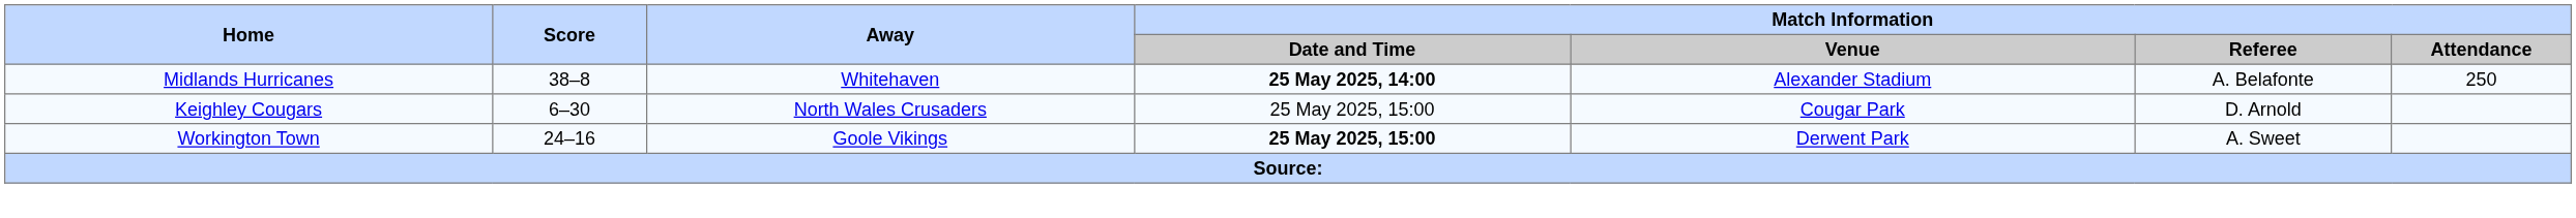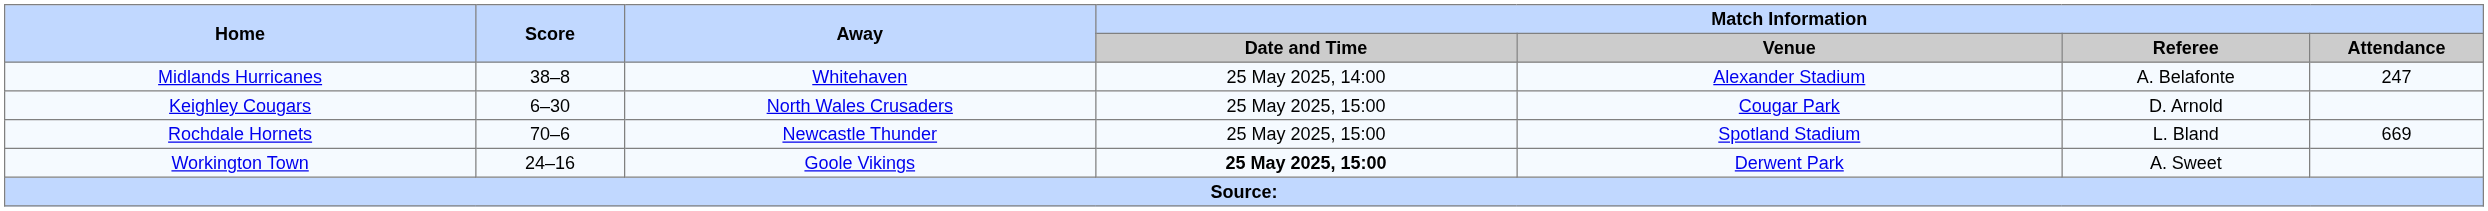 <table border=1 style="border-collapse:collapse; font-size:90%; text-align:center;" cellpadding=3 cellspacing=0 width=100%>
 <tr bgcolor=#C1D8FF>
 <th scope="col" rowspan=2 width=19%>Home</th>
 <th scope="col" rowspan=2 width=6%>Score</th>
 <th scope="col" rowspan=2 width=19%>Away</th>
 <th colspan=4>Match Information</th>
 </tr>
 <tr bgcolor=#CCCCCC>
 <th scope="col" width=17%>Date and Time</th>
 <th scope="col" width=22%>Venue</th>
 <th scope="col" width=10%>Referee</th>
 <th scope="col" width=7%>Attendance</th>
 </tr>
 <tr bgcolor=#F5FAFF>
 <td> <a href='#'>Midlands Hurricanes</a></td>
 <td>38–8</td>
 <td> <a href='#'>Whitehaven</a></td>
-<td><strong>25 May 2025, 14:00</strong></td>
+<td>25 May 2025, 14:00</td>
 <td><a href='#'>Alexander Stadium</a></td>
 <td>A. Belafonte</td>
-<td>250</td>
+<td>247</td>
 </tr>
 <tr bgcolor=#F5FAFF>
 <td> <a href='#'>Keighley Cougars</a></td>
 <td>6–30</td>
 <td> <a href='#'>North Wales Crusaders</a></td>
 <td>25 May 2025, 15:00</td>
 <td><a href='#'>Cougar Park</a></td>
 <td>D. Arnold</td>
 <td></td>
+</tr>
+<tr bgcolor=#F5FAFF>
+<td> <a href='#'>Rochdale Hornets</a></td>
+<td>70–6</td>
+<td> <a href='#'>Newcastle Thunder</a></td>
+<td>25 May 2025, 15:00</td>
+<td><a href='#'>Spotland Stadium</a></td>
+<td>L. Bland</td>
+<td>669</td>
 </tr>
 <tr bgcolor=#F5FAFF>
 <td> <a href='#'>Workington Town</a></td>
 <td>24–16</td>
 <td> <a href='#'>Goole Vikings</a></td>
 <td><strong>25 May 2025, 15:00</strong></td>
 <td><a href='#'>Derwent Park</a></td>
 <td>A. Sweet</td>
 <td></td>
 </tr>
 <tr style="background:#c1d8ff;">
 <th colspan=7>Source:</th>
 </tr>
 </table>
